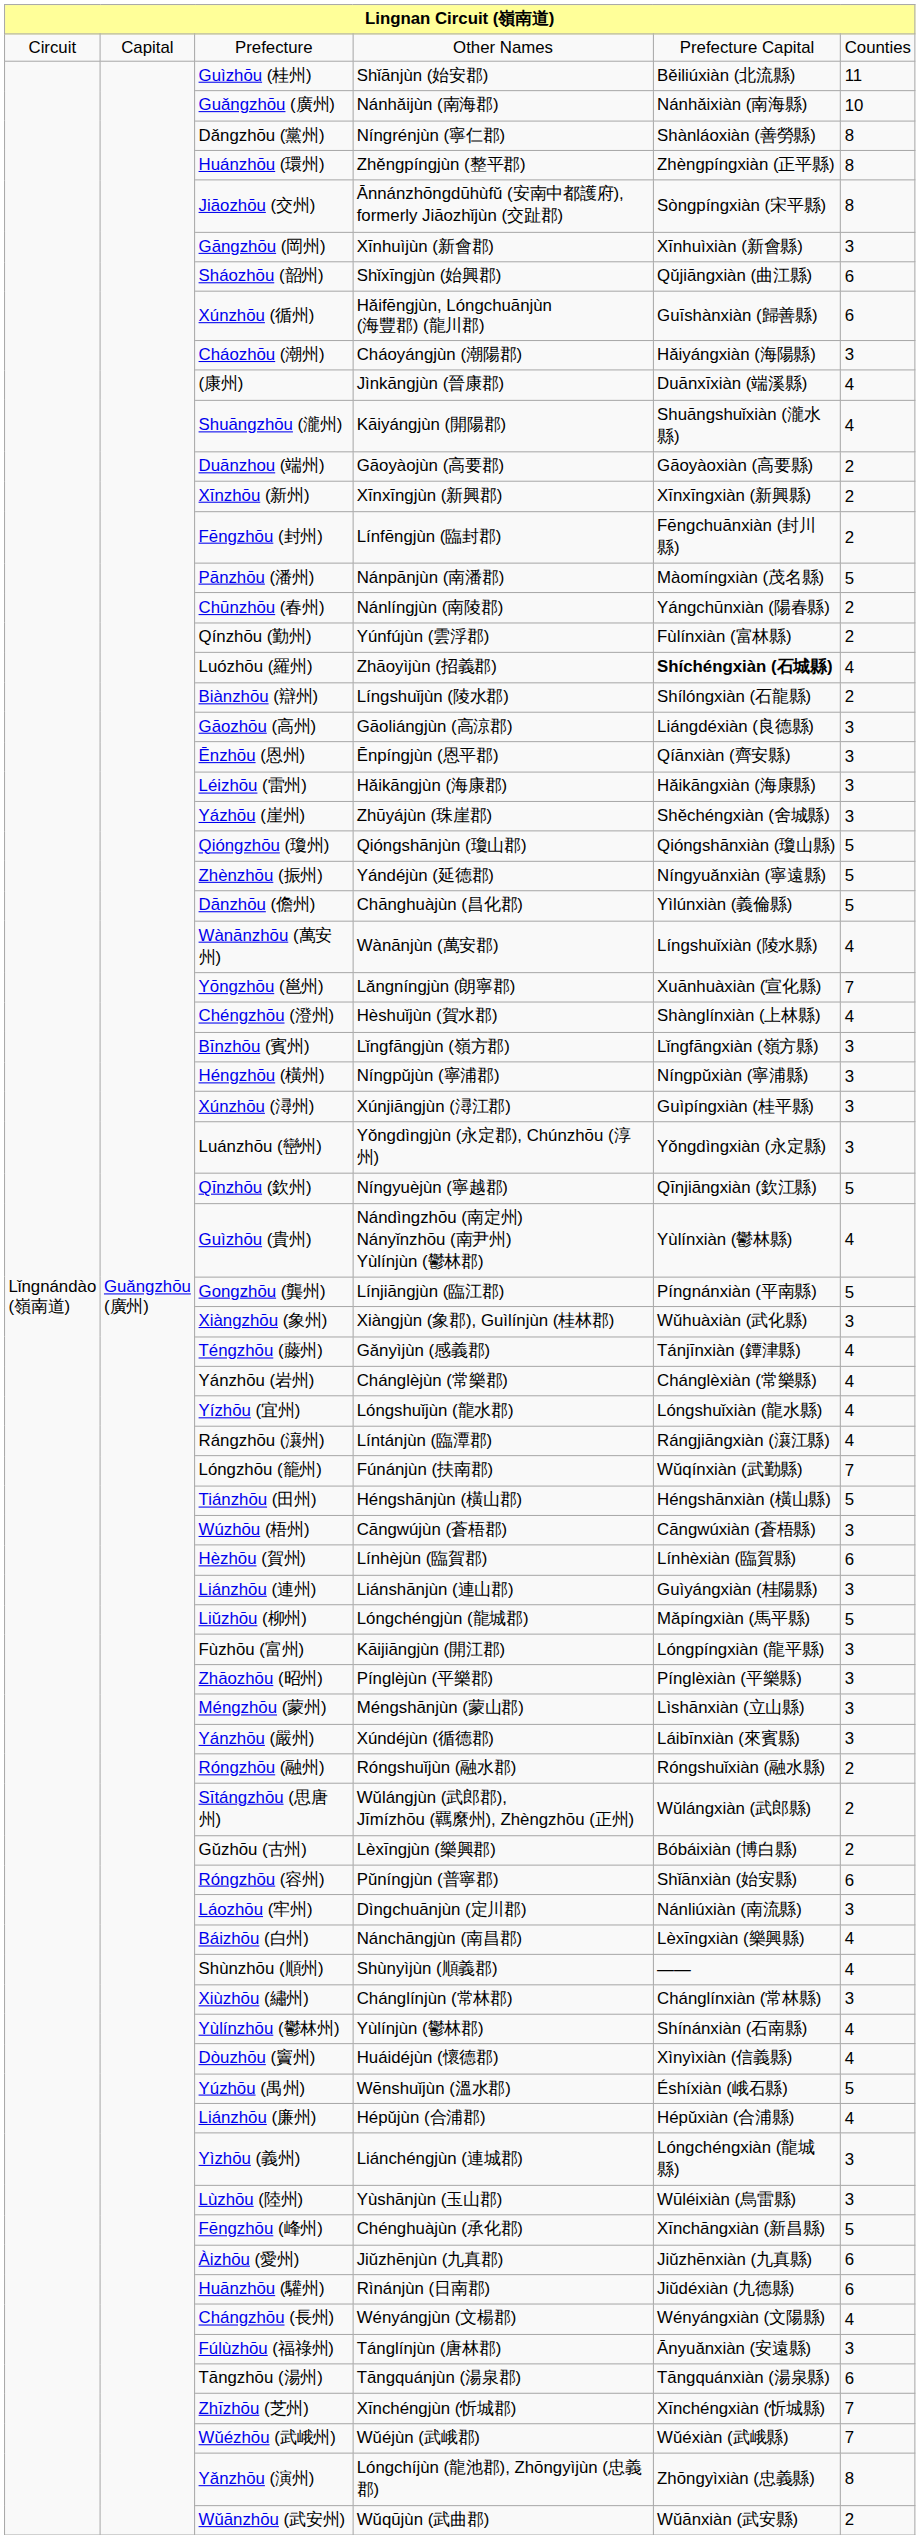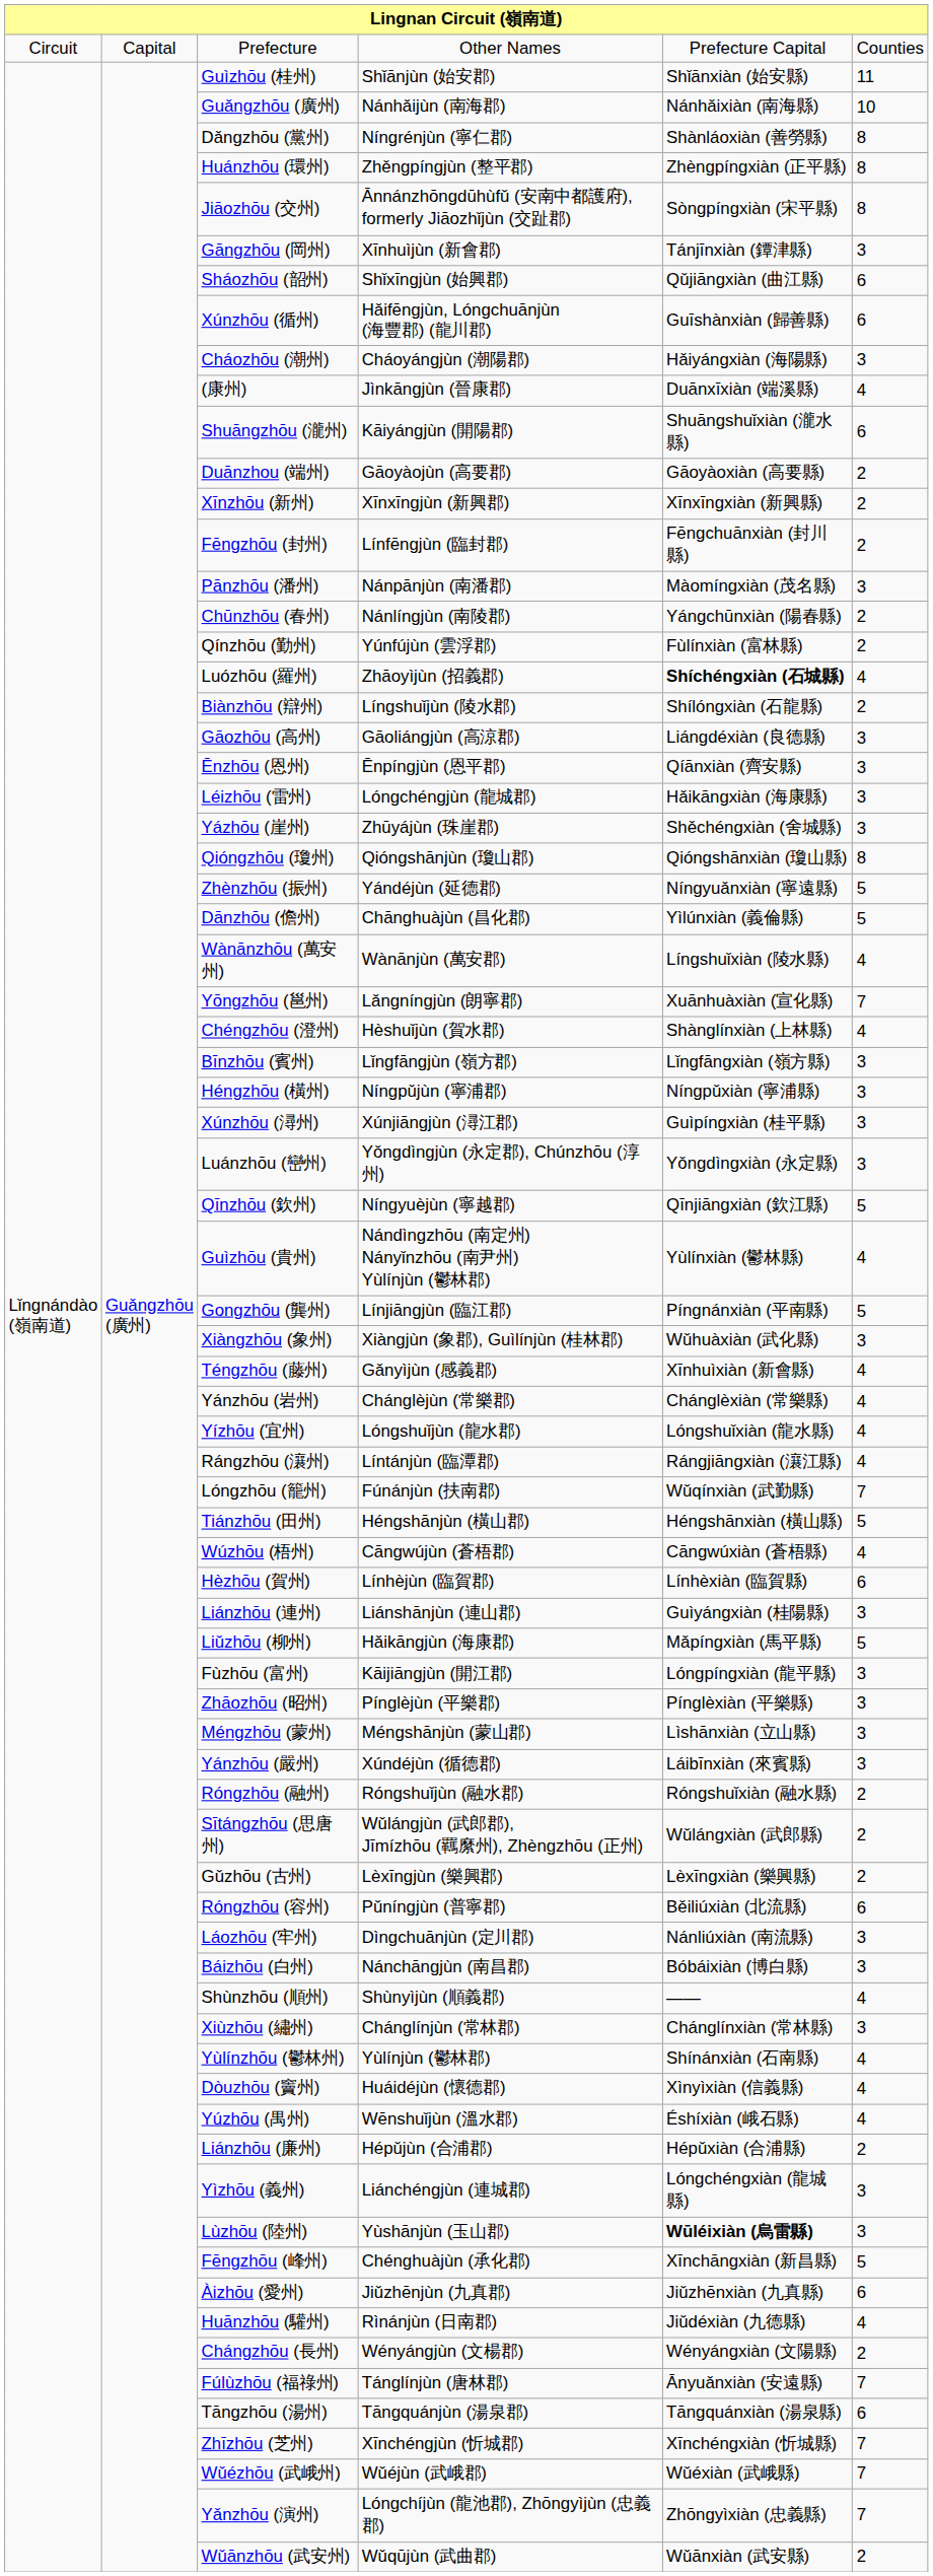 <table class="wikitable collapsible collapsed">
 <tr>
 <th colspan="12" align="center" style="background: #ffff99;"><strong>Lingnan Circuit (嶺南道)</strong></th>
 </tr>
 <tr align="center">
 <td>Circuit</td>
 <td>Capital</td>
 <td>Prefecture</td>
 <td>Other Names</td>
 <td>Prefecture Capital</td>
 <td>Counties</td>
 </tr>
 <tr>
 <td rowspan="75">Lǐngnándào<br>(嶺南道)</td>
 <td rowspan="75"><a href='#'>Guǎngzhōu</a><br>(廣州)</td>
 <td><a href='#'>Guìzhōu</a> (桂州)</td>
 <td>Shǐānjùn (始安郡)</td>
-<td>Běiliúxiàn (北流縣)</td>
+<td>Shǐānxiàn (始安縣)</td>
 <td>11</td>
 </tr>
 <tr>
 <td><a href='#'>Guǎngzhōu</a> (廣州)</td>
 <td>Nánhǎijùn (南海郡)</td>
 <td>Nánhǎixiàn (南海縣)</td>
 <td>10</td>
 </tr>
 <tr>
 <td>Dǎngzhōu (黨州)</td>
 <td>Níngrénjùn (寧仁郡)</td>
 <td>Shànláoxiàn (善勞縣)</td>
 <td>8</td>
 </tr>
 <tr>
 <td><a href='#'>Huánzhōu</a> (環州)</td>
 <td>Zhěngpíngjùn (整平郡)</td>
 <td>Zhèngpíngxiàn (正平縣)</td>
 <td>8</td>
 </tr>
 <tr>
 <td><a href='#'>Jiāozhōu</a> (交州)</td>
 <td>Ānnánzhōngdūhùfǔ (安南中都護府),<br>formerly Jiāozhǐjùn (交趾郡)</td>
 <td>Sòngpíngxiàn (宋平縣)</td>
 <td>8</td>
 </tr>
 <tr>
 <td><a href='#'>Gāngzhōu</a> (岡州)</td>
 <td>Xīnhuìjùn (新會郡)</td>
-<td>Xīnhuìxiàn (新會縣)</td>
+<td>Tánjīnxiàn (鐔津縣)</td>
 <td>3</td>
 </tr>
 <tr>
 <td><a href='#'>Sháozhōu</a> (韶州)</td>
 <td>Shǐxīngjùn (始興郡)</td>
 <td>Qǔjiāngxiàn (曲江縣)</td>
 <td>6</td>
 </tr>
 <tr>
 <td><a href='#'>Xúnzhōu</a> (循州)</td>
 <td>Hǎifēngjùn, Lóngchuānjùn<br>(海豐郡) (龍川郡)</td>
 <td>Guīshànxiàn (歸善縣)</td>
 <td>6</td>
 </tr>
 <tr>
 <td><a href='#'>Cháozhōu</a> (潮州)</td>
 <td>Cháoyángjùn (潮陽郡)</td>
 <td>Hǎiyángxiàn (海陽縣)</td>
 <td>3</td>
 </tr>
 <tr>
 <td> (康州)</td>
 <td>Jìnkāngjùn (晉康郡)</td>
 <td>Duānxīxiàn (端溪縣)</td>
 <td>4</td>
 </tr>
 <tr>
 <td><a href='#'>Shuāngzhōu</a> (瀧州)</td>
 <td>Kāiyángjùn (開陽郡)</td>
 <td>Shuāngshuǐxiàn (瀧水縣)</td>
-<td>4</td>
+<td>6</td>
 </tr>
 <tr>
 <td><a href='#'>Duānzhou</a> (端州)</td>
 <td>Gāoyàojùn (高要郡)</td>
 <td>Gāoyàoxiàn (高要縣)</td>
 <td>2</td>
 </tr>
 <tr>
 <td><a href='#'>Xīnzhōu</a> (新州)</td>
 <td>Xīnxīngjùn (新興郡)</td>
 <td>Xīnxīngxiàn (新興縣)</td>
 <td>2</td>
 </tr>
 <tr>
 <td><a href='#'>Fēngzhōu</a> (封州)</td>
 <td>Línfēngjùn (臨封郡)</td>
 <td>Fēngchuānxiàn (封川縣)</td>
 <td>2</td>
 </tr>
 <tr>
 <td><a href='#'>Pānzhōu</a> (潘州)</td>
 <td>Nánpānjùn (南潘郡)</td>
 <td>Màomíngxiàn (茂名縣)</td>
-<td>5</td>
+<td>3</td>
 </tr>
 <tr>
 <td><a href='#'>Chūnzhōu</a> (春州)</td>
 <td>Nánlíngjùn (南陵郡)</td>
 <td>Yángchūnxiàn (陽春縣)</td>
 <td>2</td>
 </tr>
 <tr>
 <td>Qínzhōu (勤州)</td>
 <td>Yúnfújùn (雲浮郡)</td>
 <td>Fùlínxiàn (富林縣)</td>
 <td>2</td>
 </tr>
 <tr>
 <td>Luózhōu (羅州)</td>
 <td>Zhāoyìjùn (招義郡)</td>
 <td><strong>Shíchéngxiàn (石城縣)</strong></td>
 <td>4</td>
 </tr>
 <tr>
 <td><a href='#'>Biànzhōu</a> (辯州)</td>
 <td>Língshuǐjùn (陵水郡)</td>
 <td>Shílóngxiàn (石龍縣)</td>
 <td>2</td>
 </tr>
 <tr>
 <td><a href='#'>Gāozhōu</a> (高州)</td>
 <td>Gāoliángjùn (高涼郡)</td>
 <td>Liángdéxiàn (良德縣)</td>
 <td>3</td>
 </tr>
 <tr>
 <td><a href='#'>Ēnzhōu</a> (恩州)</td>
 <td>Ēnpíngjùn (恩平郡)</td>
 <td>Qíānxiàn (齊安縣)</td>
 <td>3</td>
 </tr>
 <tr>
 <td><a href='#'>Léizhōu</a> (雷州)</td>
-<td>Hǎikāngjùn (海康郡)</td>
+<td>Lóngchéngjùn (龍城郡)</td>
 <td>Hǎikāngxiàn (海康縣)</td>
 <td>3</td>
 </tr>
 <tr>
 <td><a href='#'>Yázhōu</a> (崖州)</td>
 <td>Zhūyájùn (珠崖郡)</td>
 <td>Shěchéngxiàn (舍城縣)</td>
 <td>3</td>
 </tr>
 <tr>
 <td><a href='#'>Qióngzhōu</a> (瓊州)</td>
 <td>Qióngshānjùn (瓊山郡)</td>
 <td>Qióngshānxiàn (瓊山縣)</td>
-<td>5</td>
+<td>8</td>
 </tr>
 <tr>
 <td><a href='#'>Zhènzhōu</a> (振州)</td>
 <td>Yándéjùn (延德郡)</td>
 <td>Níngyuǎnxiàn (寧遠縣)</td>
 <td>5</td>
 </tr>
 <tr>
 <td><a href='#'>Dānzhōu</a> (儋州)</td>
 <td>Chānghuàjùn (昌化郡)</td>
 <td>Yìlúnxiàn (義倫縣)</td>
 <td>5</td>
 </tr>
 <tr>
 <td><a href='#'>Wànānzhōu</a> (萬安州)</td>
 <td>Wànānjùn (萬安郡)</td>
 <td>Língshuǐxiàn (陵水縣)</td>
 <td>4</td>
 </tr>
 <tr>
 <td><a href='#'>Yōngzhōu</a> (邕州)</td>
 <td>Lǎngníngjùn (朗寧郡)</td>
 <td>Xuānhuàxiàn (宣化縣)</td>
 <td>7</td>
 </tr>
 <tr>
 <td><a href='#'>Chéngzhōu</a> (澄州)</td>
 <td>Hèshuǐjùn (賀水郡)</td>
 <td>Shànglínxiàn (上林縣)</td>
 <td>4</td>
 </tr>
 <tr>
 <td><a href='#'>Bīnzhōu</a> (賓州)</td>
 <td>Lǐngfāngjùn (嶺方郡)</td>
 <td>Lǐngfāngxiàn (嶺方縣)</td>
 <td>3</td>
 </tr>
 <tr>
 <td><a href='#'>Héngzhōu</a> (橫州)</td>
 <td>Níngpǔjùn (寧浦郡)</td>
 <td>Níngpǔxiàn (寧浦縣)</td>
 <td>3</td>
 </tr>
 <tr>
 <td><a href='#'>Xúnzhōu</a> (潯州)</td>
 <td>Xúnjiāngjùn (潯江郡)</td>
 <td>Guìpíngxiàn (桂平縣)</td>
 <td>3</td>
 </tr>
 <tr>
 <td>Luánzhōu (巒州)</td>
 <td>Yǒngdìngjùn (永定郡), Chúnzhōu (淳州)</td>
 <td>Yǒngdìngxiàn (永定縣)</td>
 <td>3</td>
 </tr>
 <tr>
 <td><a href='#'>Qīnzhōu</a> (欽州)</td>
 <td>Níngyuèjùn (寧越郡)</td>
 <td>Qīnjiāngxiàn (欽江縣)</td>
 <td>5</td>
 </tr>
 <tr>
 <td><a href='#'>Guìzhōu</a> (貴州)</td>
 <td>Nándìngzhōu (南定州)<br>Nányǐnzhōu (南尹州)<br>Yùlínjùn (鬱林郡)</td>
 <td>Yùlínxiàn (鬱林縣)</td>
 <td>4</td>
 </tr>
 <tr>
 <td><a href='#'>Gongzhōu</a> (龔州)</td>
 <td>Línjiāngjùn (臨江郡)</td>
 <td>Píngnánxiàn (平南縣)</td>
 <td>5</td>
 </tr>
 <tr>
 <td><a href='#'>Xiàngzhōu</a> (象州)</td>
 <td>Xiàngjùn (象郡), Guìlínjùn (桂林郡)</td>
 <td>Wǔhuàxiàn (武化縣)</td>
 <td>3</td>
 </tr>
 <tr>
 <td><a href='#'>Téngzhōu</a> (藤州)</td>
 <td>Gǎnyìjùn (感義郡)</td>
-<td>Tánjīnxiàn (鐔津縣)</td>
+<td>Xīnhuìxiàn (新會縣)</td>
 <td>4</td>
 </tr>
 <tr>
 <td>Yánzhōu (岩州)</td>
 <td>Chánglèjùn (常樂郡)</td>
 <td>Chánglèxiàn (常樂縣)</td>
 <td>4</td>
 </tr>
 <tr>
 <td><a href='#'>Yízhōu</a> (宜州)</td>
 <td>Lóngshuǐjùn (龍水郡)</td>
 <td>Lóngshuǐxiàn (龍水縣)</td>
 <td>4</td>
 </tr>
 <tr>
 <td>Rángzhōu (瀼州)</td>
 <td>Líntánjùn (臨潭郡)</td>
 <td>Rángjiāngxiàn (瀼江縣)</td>
 <td>4</td>
 </tr>
 <tr>
 <td>Lóngzhōu (籠州)</td>
 <td>Fúnánjùn (扶南郡)</td>
 <td>Wǔqínxiàn (武勤縣)</td>
 <td>7</td>
 </tr>
 <tr>
 <td><a href='#'>Tiánzhōu</a> (田州)</td>
 <td>Héngshānjùn (橫山郡)</td>
 <td>Héngshānxiàn (橫山縣)</td>
 <td>5</td>
 </tr>
 <tr>
 <td><a href='#'>Wúzhōu</a> (梧州)</td>
 <td>Cāngwújùn (蒼梧郡)</td>
 <td>Cāngwúxiàn (蒼梧縣)</td>
-<td>3</td>
+<td>4</td>
 </tr>
 <tr>
 <td><a href='#'>Hèzhōu</a> (賀州)</td>
 <td>Línhèjùn (臨賀郡)</td>
 <td>Línhèxiàn (臨賀縣)</td>
 <td>6</td>
 </tr>
 <tr>
 <td><a href='#'>Liánzhōu</a> (連州)</td>
 <td>Liánshānjùn (連山郡)</td>
 <td>Guìyángxiàn (桂陽縣)</td>
 <td>3</td>
 </tr>
 <tr>
 <td><a href='#'>Liǔzhōu</a> (柳州)</td>
-<td>Lóngchéngjùn (龍城郡)</td>
+<td>Hǎikāngjùn (海康郡)</td>
 <td>Mǎpíngxiàn (馬平縣)</td>
 <td>5</td>
 </tr>
 <tr>
 <td>Fùzhōu (富州)</td>
 <td>Kāijiāngjùn (開江郡)</td>
 <td>Lóngpíngxiàn (龍平縣)</td>
 <td>3</td>
 </tr>
 <tr>
 <td><a href='#'>Zhāozhōu</a> (昭州)</td>
 <td>Pínglèjùn (平樂郡)</td>
 <td>Pínglèxiàn (平樂縣)</td>
 <td>3</td>
 </tr>
 <tr>
 <td><a href='#'>Méngzhōu</a> (蒙州)</td>
 <td>Méngshānjùn (蒙山郡)</td>
 <td>Lìshānxiàn (立山縣)</td>
 <td>3</td>
 </tr>
 <tr>
 <td><a href='#'>Yánzhōu</a> (嚴州)</td>
 <td>Xúndéjùn (循德郡)</td>
 <td>Láibīnxiàn (來賓縣)</td>
 <td>3</td>
 </tr>
 <tr>
 <td><a href='#'>Róngzhōu</a> (融州)</td>
 <td>Róngshuǐjùn (融水郡)</td>
 <td>Róngshuǐxiàn (融水縣)</td>
 <td>2</td>
 </tr>
 <tr>
 <td><a href='#'>Sītángzhōu</a> (思唐州)</td>
 <td>Wǔlángjùn (武郎郡),<br>Jīmízhōu (羈縻州), Zhèngzhōu (正州)</td>
 <td>Wǔlángxiàn (武郎縣)</td>
 <td>2</td>
 </tr>
 <tr>
 <td>Gǔzhōu (古州)</td>
 <td>Lèxīngjùn (樂興郡)</td>
-<td>Bóbáixiàn (博白縣)</td>
+<td>Lèxīngxiàn (樂興縣)</td>
 <td>2</td>
 </tr>
 <tr>
 <td><a href='#'>Róngzhōu</a> (容州)</td>
 <td>Pǔníngjùn (普寧郡)</td>
-<td>Shǐānxiàn (始安縣)</td>
+<td>Běiliúxiàn (北流縣)</td>
 <td>6</td>
 </tr>
 <tr>
 <td><a href='#'>Láozhōu</a> (牢州)</td>
 <td>Dìngchuānjùn (定川郡)</td>
 <td>Nánliúxiàn (南流縣)</td>
 <td>3</td>
 </tr>
 <tr>
 <td><a href='#'>Báizhōu</a> (白州)</td>
 <td>Nánchāngjùn (南昌郡)</td>
-<td>Lèxīngxiàn (樂興縣)</td>
-<td>4</td>
+<td>Bóbáixiàn (博白縣)</td>
+<td>3</td>
 </tr>
 <tr>
 <td>Shùnzhōu (順州)</td>
 <td>Shùnyìjùn (順義郡)</td>
 <td>——</td>
 <td>4</td>
 </tr>
 <tr>
 <td><a href='#'>Xiùzhōu</a> (繡州)</td>
 <td>Chánglínjùn (常林郡)</td>
 <td>Chánglínxiàn (常林縣)</td>
 <td>3</td>
 </tr>
 <tr>
 <td><a href='#'>Yùlínzhōu</a> (鬱林州)</td>
 <td>Yùlínjùn (鬱林郡)</td>
 <td>Shínánxiàn (石南縣)</td>
 <td>4</td>
 </tr>
 <tr>
 <td><a href='#'>Dòuzhōu</a> (竇州)</td>
 <td>Huáidéjùn (懷德郡)</td>
 <td>Xìnyìxiàn (信義縣)</td>
 <td>4</td>
 </tr>
 <tr>
 <td><a href='#'>Yúzhōu</a> (禺州)</td>
 <td>Wēnshuǐjùn (溫水郡)</td>
 <td>Éshíxiàn (峨石縣)</td>
-<td>5</td>
+<td>4</td>
 </tr>
 <tr>
 <td><a href='#'>Liánzhōu</a> (廉州)</td>
 <td>Hépǔjùn (合浦郡)</td>
 <td>Hépǔxiàn (合浦縣)</td>
-<td>4</td>
+<td>2</td>
 </tr>
 <tr>
 <td><a href='#'>Yìzhōu</a> (義州)</td>
 <td>Liánchéngjùn (連城郡)</td>
 <td>Lóngchéngxiàn (龍城縣)</td>
 <td>3</td>
 </tr>
 <tr>
 <td><a href='#'>Lùzhōu</a> (陸州)</td>
 <td>Yùshānjùn (玉山郡)</td>
-<td>Wūléixiàn (烏雷縣)</td>
+<td><strong>Wūléixiàn (烏雷縣)</strong></td>
 <td>3</td>
 </tr>
 <tr>
 <td><a href='#'>Fēngzhōu</a> (峰州)</td>
 <td>Chénghuàjùn (承化郡)</td>
 <td>Xīnchāngxiàn (新昌縣)</td>
 <td>5</td>
 </tr>
 <tr>
 <td><a href='#'>Àizhōu</a> (愛州)</td>
 <td>Jiǔzhēnjùn (九真郡)</td>
 <td>Jiǔzhēnxiàn (九真縣)</td>
 <td>6</td>
 </tr>
 <tr>
 <td><a href='#'>Huānzhōu</a> (驩州)</td>
 <td>Rìnánjùn (日南郡)</td>
 <td>Jiǔdéxiàn (九德縣)</td>
-<td>6</td>
+<td>4</td>
 </tr>
 <tr>
 <td><a href='#'>Chángzhōu</a> (長州)</td>
 <td>Wényángjùn (文楊郡)</td>
 <td>Wényángxiàn (文陽縣)</td>
-<td>4</td>
+<td>2</td>
 </tr>
 <tr>
 <td><a href='#'>Fúlùzhōu</a> (福祿州)</td>
 <td>Tánglínjùn (唐林郡)</td>
 <td>Ānyuǎnxiàn (安遠縣)</td>
-<td>3</td>
+<td>7</td>
 </tr>
 <tr>
 <td>Tāngzhōu (湯州)</td>
 <td>Tāngquánjùn (湯泉郡)</td>
 <td>Tāngquánxiàn (湯泉縣)</td>
 <td>6</td>
 </tr>
 <tr>
 <td><a href='#'>Zhīzhōu</a> (芝州)</td>
 <td>Xīnchéngjùn (忻城郡)</td>
 <td>Xīnchéngxiàn (忻城縣)</td>
 <td>7</td>
 </tr>
 <tr>
 <td><a href='#'>Wǔézhōu</a> (武峨州)</td>
 <td>Wǔéjùn (武峨郡)</td>
 <td>Wǔéxiàn (武峨縣)</td>
 <td>7</td>
 </tr>
 <tr>
 <td><a href='#'>Yǎnzhōu</a> (演州)</td>
 <td>Lóngchíjùn (龍池郡), Zhōngyìjùn (忠義郡)</td>
 <td>Zhōngyìxiàn (忠義縣)</td>
-<td>8</td>
+<td>7</td>
 </tr>
 <tr>
 <td><a href='#'>Wǔānzhōu</a> (武安州)</td>
 <td>Wǔqūjùn (武曲郡)</td>
 <td>Wǔānxiàn (武安縣)</td>
 <td>2</td>
 </tr>
 </table>
